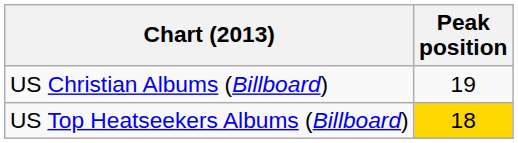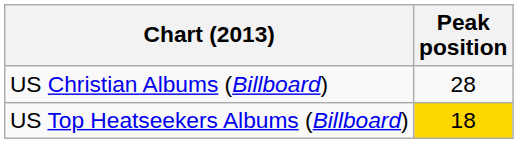 <table class="wikitable sortable">
 <tr>
 <th>Chart (2013)</th>
 <th>Peak<br>position</th>
 </tr>
 <tr>
 <td>US <a href='#'>Christian Albums</a> (<em><a href='#'>Billboard</a></em>)</td>
-<td align=center>19</td>
+<td align=center>28</td>
 </tr>
 <tr>
 <td>US <a href='#'>Top Heatseekers Albums</a> (<em><a href='#'>Billboard</a></em>)</td>
 <td align=center style="background: gold;">18</td>
 </tr>
 </table>
